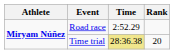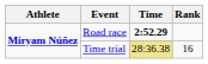 <table class="wikitable" style="font-size:90%">
 <tr>
 <th>Athlete</th>
 <th>Event</th>
 <th>Time</th>
 <th>Rank</th>
 </tr>
 <tr align=center>
 <td align=left rowspan=2><strong><a href='#'>Miryam Núñez</a></strong></td>
 <td align=left><a href='#'>Road race</a></td>
-<td>2:52.29</td>
+<td><strong>2:52.29</strong></td>
 <td></td>
 </tr>
 <tr align=center>
 <td align=left><a href='#'>Time trial</a></td>
 <td style="background: khaki;">28:36.38</td>
-<td>20</td>
+<td>16</td>
 </tr>
 </table>
